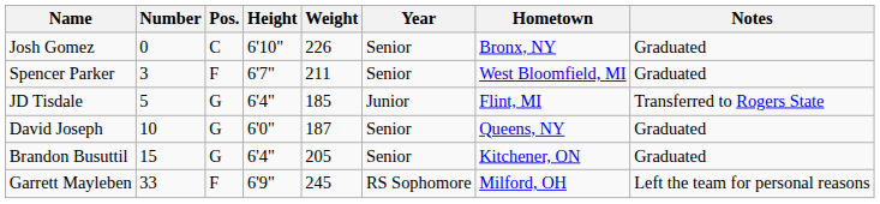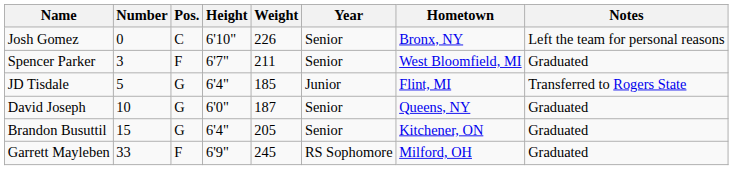 <table class="wikitable sortable" border="1">
 <tr>
 <th>Name</th>
 <th>Number</th>
 <th>Pos.</th>
 <th>Height</th>
 <th>Weight</th>
 <th>Year</th>
 <th>Hometown</th>
 <th class="unsortable">Notes</th>
 </tr>
 <tr>
 <td>Josh Gomez</td>
 <td>0</td>
 <td>C</td>
 <td>6'10"</td>
 <td>226</td>
 <td>Senior</td>
 <td><a href='#'>Bronx, NY</a></td>
-<td>Graduated</td>
+<td>Left the team for personal reasons</td>
 </tr>
 <tr>
 <td>Spencer Parker</td>
 <td>3</td>
 <td>F</td>
 <td>6'7"</td>
 <td>211</td>
 <td>Senior</td>
 <td><a href='#'>West Bloomfield, MI</a></td>
 <td>Graduated</td>
 </tr>
 <tr>
 <td>JD Tisdale</td>
 <td>5</td>
 <td>G</td>
 <td>6'4"</td>
 <td>185</td>
 <td>Junior</td>
 <td><a href='#'>Flint, MI</a></td>
 <td>Transferred to <a href='#'>Rogers State</a></td>
 </tr>
 <tr>
 <td>David Joseph</td>
 <td>10</td>
 <td>G</td>
 <td>6'0"</td>
 <td>187</td>
 <td>Senior</td>
 <td><a href='#'>Queens, NY</a></td>
 <td>Graduated</td>
 </tr>
 <tr>
 <td>Brandon Busuttil</td>
 <td>15</td>
 <td>G</td>
 <td>6'4"</td>
 <td>205</td>
 <td>Senior</td>
 <td><a href='#'>Kitchener, ON</a></td>
 <td>Graduated</td>
 </tr>
 <tr>
 <td>Garrett Mayleben</td>
 <td>33</td>
 <td>F</td>
 <td>6'9"</td>
 <td>245</td>
 <td>RS Sophomore</td>
 <td><a href='#'>Milford, OH</a></td>
-<td>Left the team for personal reasons</td>
+<td>Graduated</td>
 </tr>
 </table>
